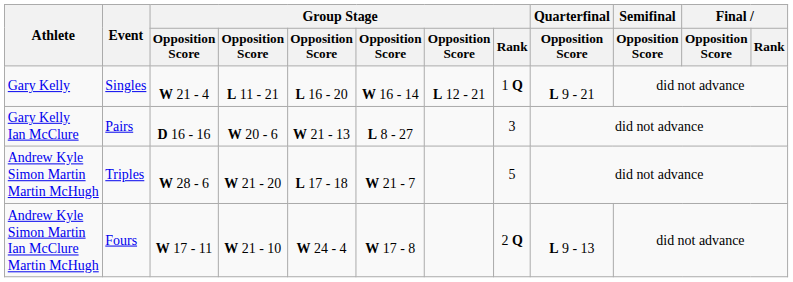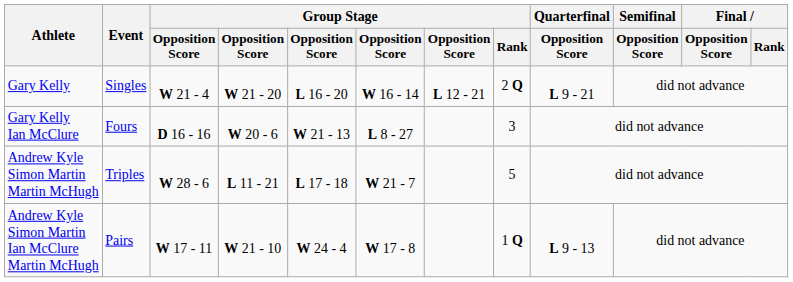 <table class="wikitable" style="font-size:88%">
 <tr>
 <th rowspan=2>Athlete</th>
 <th rowspan=2>Event</th>
 <th colspan=6>Group Stage</th>
 <th>Quarterfinal</th>
 <th>Semifinal</th>
 <th colspan=2>Final / </th>
 </tr>
 <tr style="font-size:95%">
 <th>Opposition<br>Score</th>
 <th>Opposition<br>Score</th>
 <th>Opposition<br>Score</th>
 <th>Opposition<br>Score</th>
 <th>Opposition<br>Score</th>
 <th>Rank</th>
 <th>Opposition<br>Score</th>
 <th>Opposition<br>Score</th>
 <th>Opposition<br>Score</th>
 <th>Rank</th>
 </tr>
 <tr align=center>
 <td align=left><a href='#'>Gary Kelly</a></td>
 <td align=left><a href='#'>Singles</a></td>
 <td><br><strong>W</strong> 21 - 4</td>
-<td><br><strong>L</strong> 11 - 21</td>
+<td><br><strong>W</strong> 21 - 20</td>
 <td><br><strong>L</strong> 16 - 20</td>
 <td><br><strong>W</strong> 16 - 14</td>
 <td><br><strong>L</strong> 12 - 21</td>
-<td>1 <strong>Q</strong></td>
+<td>2 <strong>Q</strong></td>
 <td><br><strong>L</strong> 9 - 21</td>
 <td colspan=3>did not advance</td>
 </tr>
 <tr align=center>
 <td align=left><a href='#'>Gary Kelly</a><br><a href='#'>Ian McClure</a></td>
-<td align=left><a href='#'>Pairs</a></td>
+<td align=left><a href='#'>Fours</a></td>
 <td><br><strong>D</strong> 16 - 16</td>
 <td><br><strong>W</strong> 20 - 6</td>
 <td><br><strong>W</strong> 21 - 13</td>
 <td><br><strong>L</strong> 8 - 27</td>
 <td></td>
 <td>3</td>
 <td colspan=4>did not advance</td>
 </tr>
 <tr align=center>
 <td align=left><a href='#'>Andrew Kyle</a><br><a href='#'>Simon Martin</a><br><a href='#'>Martin McHugh</a></td>
 <td align=left><a href='#'>Triples</a></td>
 <td><br><strong>W</strong> 28 - 6</td>
-<td><br><strong>W</strong> 21 - 20</td>
+<td><br><strong>L</strong> 11 - 21</td>
 <td><br><strong>L</strong> 17 - 18</td>
 <td><br><strong>W</strong> 21 - 7</td>
 <td></td>
 <td>5</td>
 <td colspan=4>did not advance</td>
 </tr>
 <tr align=center>
 <td align=left><a href='#'>Andrew Kyle</a><br><a href='#'>Simon Martin</a><br><a href='#'>Ian McClure</a><br><a href='#'>Martin McHugh</a></td>
-<td align=left><a href='#'>Fours</a></td>
+<td align=left><a href='#'>Pairs</a></td>
 <td><br><strong>W</strong> 17 - 11</td>
 <td><br><strong>W</strong> 21 - 10</td>
 <td><br><strong>W</strong> 24 - 4</td>
 <td><br><strong>W</strong> 17 - 8</td>
 <td></td>
-<td>2 <strong>Q</strong></td>
+<td>1 <strong>Q</strong></td>
 <td><br><strong>L</strong> 9 - 13</td>
 <td colspan=3>did not advance</td>
 </tr>
 </table>
